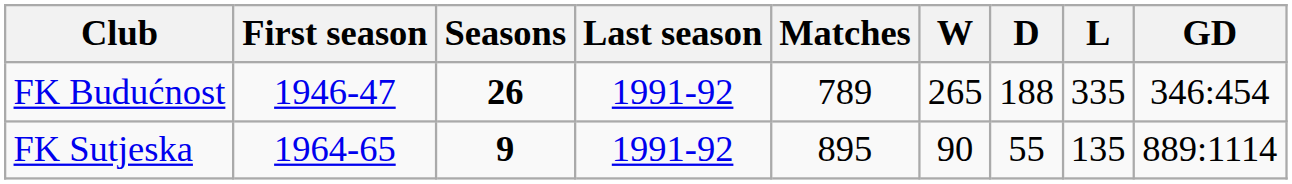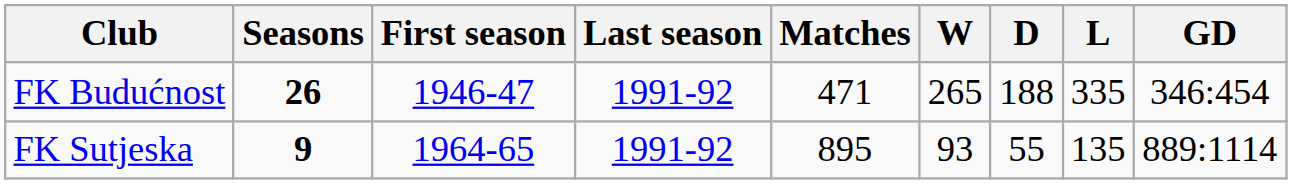 <table class="wikitable sortable" style="text-align:center;">
 <tr>
 <th>Club</th>
+<th>Seasons</th>
 <th>First season</th>
-<th>Seasons</th>
 <th>Last season</th>
 <th>Matches</th>
 <th>W</th>
 <th>D</th>
 <th>L</th>
 <th>GD</th>
 </tr>
 <tr>
 <td style="text-align:left;"><a href='#'>FK Budućnost</a></td>
+<td><strong>26</strong></td>
 <td><a href='#'>1946-47</a></td>
-<td><strong>26</strong></td>
 <td><a href='#'>1991-92</a></td>
-<td>789</td>
+<td>471</td>
 <td>265</td>
 <td>188</td>
 <td>335</td>
 <td>346:454</td>
 </tr>
 <tr>
 <td style="text-align:left;"><a href='#'>FK Sutjeska</a></td>
+<td><strong>9</strong></td>
 <td><a href='#'>1964-65</a></td>
-<td><strong>9</strong></td>
 <td><a href='#'>1991-92</a></td>
 <td>895</td>
-<td>90</td>
+<td>93</td>
 <td>55</td>
 <td>135</td>
 <td>889:1114</td>
 </tr>
 </table>
